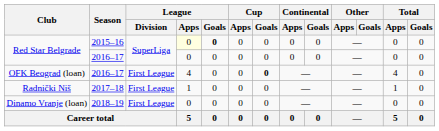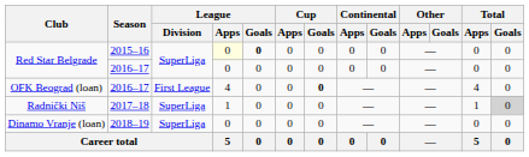 <table class="wikitable" style="text-align: center;font-size:90%">
 <tr>
 <th rowspan="2">Club</th>
 <th rowspan="2">Season</th>
 <th colspan="3">League</th>
 <th colspan="2">Cup</th>
 <th colspan="2">Continental</th>
 <th colspan="2">Other</th>
 <th colspan="2">Total</th>
 </tr>
 <tr>
 <th>Division</th>
 <th>Apps</th>
 <th>Goals</th>
 <th>Apps</th>
 <th>Goals</th>
 <th>Apps</th>
 <th>Goals</th>
 <th>Apps</th>
 <th>Goals</th>
 <th>Apps</th>
 <th>Goals</th>
 </tr>
 <tr>
 <td rowspan="2" valign="center"><a href='#'>Red Star Belgrade</a></td>
 <td><a href='#'>2015–16</a></td>
 <td rowspan=2><a href='#'>SuperLiga</a></td>
 <td style="background: lightyellow;">0</td>
 <td><strong>0</strong></td>
 <td>0</td>
 <td>0</td>
 <td>0</td>
 <td>0</td>
 <td colspan="2">—</td>
 <td>0</td>
 <td>0</td>
 </tr>
 <tr>
 <td><a href='#'>2016–17</a></td>
 <td>0</td>
 <td>0</td>
 <td>0</td>
 <td>0</td>
 <td>0</td>
 <td>0</td>
 <td colspan="2">—</td>
 <td>0</td>
 <td>0</td>
 </tr>
 <tr>
 <td><a href='#'>OFK Beograd</a> (loan)</td>
 <td><a href='#'>2016–17</a></td>
 <td><a href='#'>First League</a></td>
 <td>4</td>
 <td>0</td>
 <td>0</td>
 <td><strong>0</strong></td>
 <td colspan="2">—</td>
 <td colspan="2">—</td>
 <td>4</td>
 <td>0</td>
 </tr>
 <tr>
 <td><a href='#'>Radnički Niš</a></td>
 <td><a href='#'>2017–18</a></td>
-<td><a href='#'>First League</a></td>
+<td><a href='#'>SuperLiga</a></td>
 <td>1</td>
 <td>0</td>
 <td>0</td>
 <td>0</td>
 <td colspan="2">—</td>
 <td colspan="2">—</td>
 <td>1</td>
-<td>0</td>
+<td style="background: lightgrey;">0</td>
 </tr>
 <tr>
 <td><a href='#'>Dinamo Vranje</a> (loan)</td>
 <td><a href='#'>2018–19</a></td>
-<td><a href='#'>First League</a></td>
+<td><a href='#'>SuperLiga</a></td>
 <td>0</td>
 <td>0</td>
 <td>0</td>
 <td>0</td>
 <td colspan="2">—</td>
 <td colspan="2">—</td>
 <td>0</td>
 <td>0</td>
 </tr>
 <tr>
 <th colspan="3">Career total</th>
 <th>5</th>
 <th>0</th>
 <th>0</th>
 <th>0</th>
 <th>0</th>
 <th>0</th>
 <th colspan="2">—</th>
 <th>5</th>
 <th>0</th>
 </tr>
 </table>
